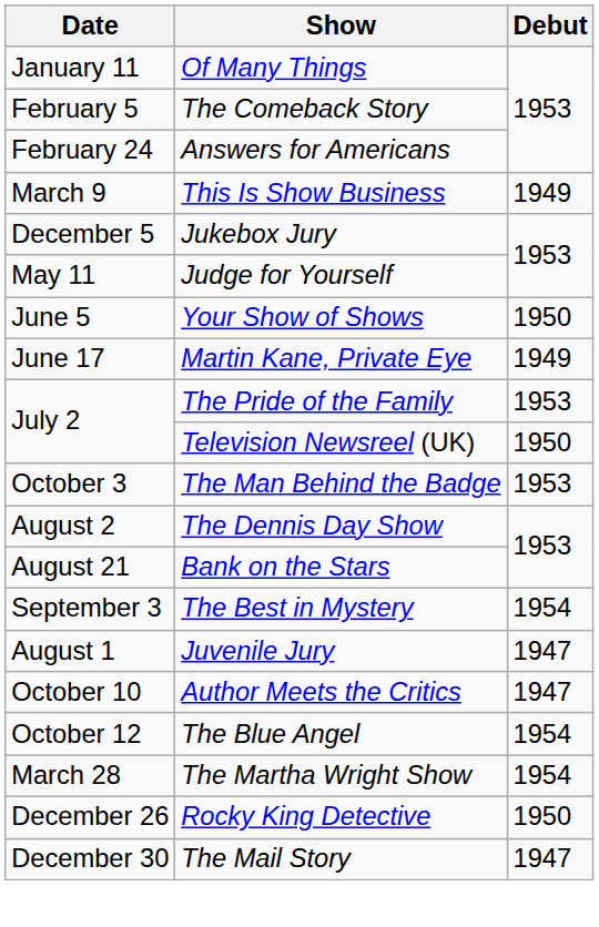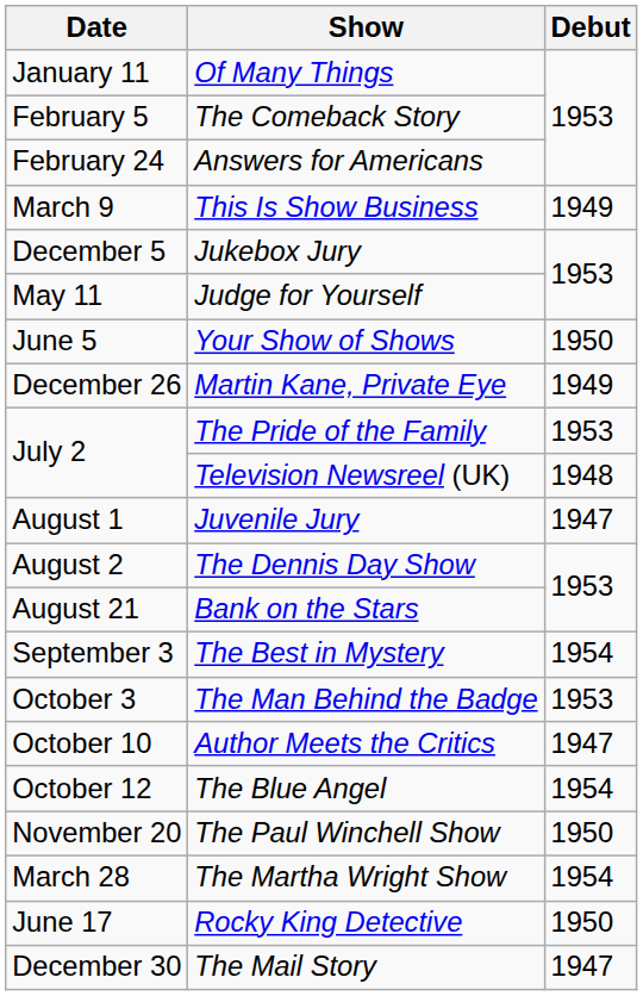 <table class="wikitable">
 <tr>
 <th>Date</th>
 <th>Show</th>
 <th>Debut</th>
 </tr>
 <tr>
 <td>January 11</td>
 <td><em><a href='#'>Of Many Things</a></em></td>
 <td rowspan="3">1953</td>
 </tr>
 <tr>
 <td>February 5</td>
 <td><em>The Comeback Story</em></td>
 </tr>
 <tr>
 <td>February 24</td>
 <td><em>Answers for Americans</em></td>
 </tr>
 <tr>
 <td>March 9</td>
 <td><em><a href='#'>This Is Show Business</a></em></td>
 <td>1949</td>
 </tr>
 <tr>
 <td>December 5</td>
 <td><em>Jukebox Jury</em></td>
 <td rowspan="2">1953</td>
 </tr>
 <tr>
 <td>May 11</td>
 <td><em>Judge for Yourself</em></td>
 </tr>
 <tr>
 <td>June 5</td>
 <td><em><a href='#'>Your Show of Shows</a></em></td>
 <td>1950</td>
 </tr>
 <tr>
-<td>June 17</td>
+<td>December 26</td>
 <td><em><a href='#'>Martin Kane, Private Eye</a></em></td>
 <td>1949</td>
 </tr>
 <tr>
 <td rowspan="2">July 2</td>
 <td><em><a href='#'>The Pride of the Family</a></em></td>
 <td>1953</td>
 </tr>
 <tr>
 <td><em><a href='#'>Television Newsreel</a></em> (UK)</td>
-<td>1950</td>
+<td>1948</td>
 </tr>
 <tr>
-<td>October 3</td>
-<td><em><a href='#'>The Man Behind the Badge</a></em></td>
-<td>1953</td>
+<td>August 1</td>
+<td><em><a href='#'>Juvenile Jury</a></em></td>
+<td>1947</td>
 </tr>
 <tr>
 <td>August 2</td>
 <td><em><a href='#'>The Dennis Day Show</a></em></td>
 <td rowspan="2">1953</td>
 </tr>
 <tr>
 <td>August 21</td>
 <td><em><a href='#'>Bank on the Stars</a></em></td>
 </tr>
 <tr>
 <td>September 3</td>
 <td><em><a href='#'>The Best in Mystery</a></em></td>
 <td>1954</td>
 </tr>
 <tr>
-<td>August 1</td>
-<td><em><a href='#'>Juvenile Jury</a></em></td>
-<td>1947</td>
+<td>October 3</td>
+<td><em><a href='#'>The Man Behind the Badge</a></em></td>
+<td>1953</td>
 </tr>
 <tr>
 <td>October 10</td>
 <td><em><a href='#'>Author Meets the Critics</a></em></td>
 <td>1947</td>
 </tr>
 <tr>
 <td>October 12</td>
 <td><em>The Blue Angel</em></td>
 <td>1954</td>
 </tr>
 <tr>
+<td>November 20</td>
+<td><em>The Paul Winchell Show</em></td>
+<td>1950</td>
+</tr>
+<tr>
 <td>March 28</td>
 <td><em>The Martha Wright Show</em></td>
 <td>1954</td>
 </tr>
 <tr>
-<td>December 26</td>
+<td>June 17</td>
 <td><em><a href='#'>Rocky King Detective</a></em></td>
 <td>1950</td>
 </tr>
 <tr>
 <td>December 30</td>
 <td><em>The Mail Story</em></td>
 <td>1947</td>
 </tr>
 </table>
